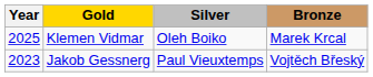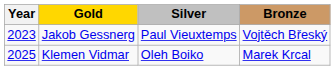 <table class="wikitable">
 <tr>
 <th>Year</th>
 <td align=center bgcolor=gold><strong>Gold</strong></td>
 <td align=center bgcolor=silver><strong>Silver</strong></td>
 <td align=center bgcolor=cc9966><strong>Bronze</strong></td>
 </tr>
 <tr>
+<td><a href='#'>2023</a></td>
+<td> <a href='#'>Jakob Gessnerg</a></td>
+<td> <a href='#'>Paul Vieuxtemps</a></td>
+<td> <a href='#'>Vojtěch Břeský</a></td>
+</tr>
+<tr>
 <td><a href='#'>2025</a></td>
 <td> <a href='#'>Klemen Vidmar</a></td>
 <td> <a href='#'>Oleh Boiko</a></td>
 <td> <a href='#'>Marek Krcal</a></td>
 </tr>
-<tr>
-<td><a href='#'>2023</a></td>
-<td> <a href='#'>Jakob Gessnerg</a></td>
-<td> <a href='#'>Paul Vieuxtemps</a></td>
-<td> <a href='#'>Vojtěch Břeský</a></td>
-</tr>
 </table>
